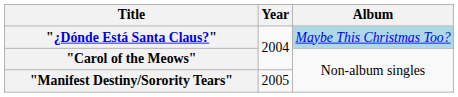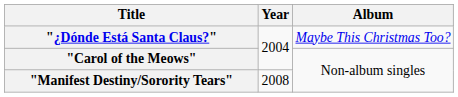 <table class="wikitable plainrowheaders" style="text-align:center;">
 <tr>
 <th scope="col" style="width:18em;">Title</th>
 <th scope="col">Year</th>
 <th scope="col">Album</th>
 </tr>
 <tr>
 <th scope="row">"<a href='#'>¿Dónde Está Santa Claus?</a>"</th>
 <td rowspan="2">2004</td>
-<td style="background: lightblue;"><em><a href='#'>Maybe This Christmas Too?</a></em></td>
+<td><em><a href='#'>Maybe This Christmas Too?</a></em></td>
 </tr>
 <tr>
 <th scope="row">"Carol of the Meows"</th>
 <td rowspan="2">Non-album singles</td>
 </tr>
 <tr>
 <th scope="row">"Manifest Destiny/Sorority Tears"</th>
-<td>2005</td>
+<td>2008</td>
 </tr>
 </table>
